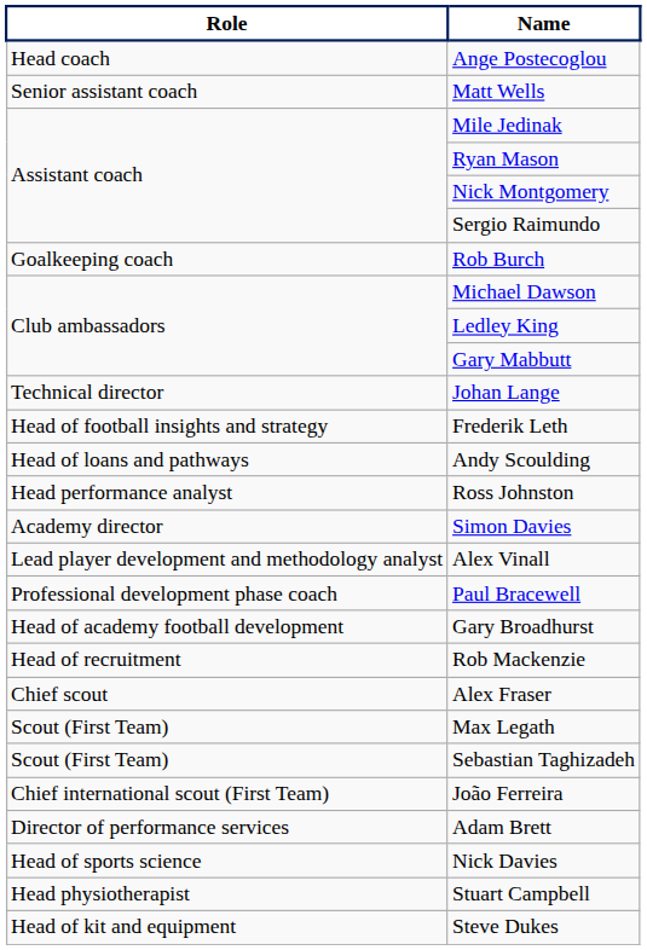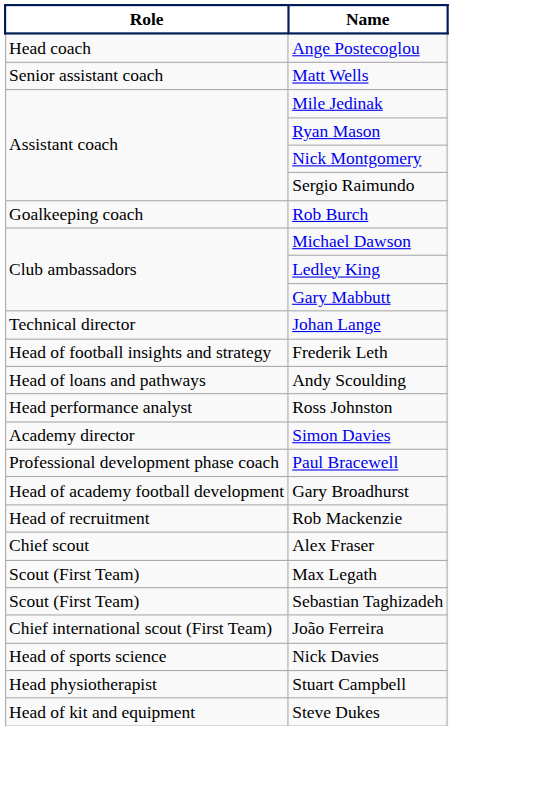 <table class="wikitable sortable toccolours">
 <tr>
 <th style="background-color:white; color:solid #001C58; border:2px solid #001C58;" scope="col">Role</th>
 <th style="background-color:white; color:solid #001C58; border:2px solid #001C58;" scope="col">Name</th>
 </tr>
 <tr>
 <td>Head coach</td>
 <td> <a href='#'>Ange Postecoglou</a></td>
 </tr>
 <tr>
 <td>Senior assistant coach</td>
 <td> <a href='#'>Matt Wells</a></td>
 </tr>
 <tr>
 <td rowspan=4>Assistant coach</td>
 <td> <a href='#'>Mile Jedinak</a></td>
 </tr>
 <tr>
 <td> <a href='#'>Ryan Mason</a></td>
 </tr>
 <tr>
 <td> <a href='#'>Nick Montgomery</a></td>
 </tr>
 <tr>
 <td> Sergio Raimundo</td>
 </tr>
 <tr>
 <td>Goalkeeping coach</td>
 <td> <a href='#'>Rob Burch</a></td>
 </tr>
 <tr>
 <td rowspan=3>Club ambassadors</td>
 <td> <a href='#'>Michael Dawson</a></td>
 </tr>
 <tr>
 <td> <a href='#'>Ledley King</a></td>
 </tr>
 <tr>
 <td> <a href='#'>Gary Mabbutt</a></td>
 </tr>
 <tr>
 <td>Technical director</td>
 <td><a href='#'>Johan Lange</a></td>
 </tr>
 <tr>
 <td>Head of football insights and strategy</td>
 <td>Frederik Leth</td>
 </tr>
 <tr>
 <td>Head of loans and pathways</td>
 <td>Andy Scoulding</td>
 </tr>
 <tr>
 <td>Head performance analyst</td>
 <td>Ross Johnston</td>
 </tr>
 <tr>
 <td>Academy director</td>
 <td><a href='#'>Simon Davies</a></td>
 </tr>
 <tr>
-<td>Lead player development and methodology analyst</td>
-<td>Alex Vinall</td>
-</tr>
-<tr>
 <td>Professional development phase coach</td>
 <td><a href='#'>Paul Bracewell</a></td>
 </tr>
 <tr>
 <td>Head of academy football development</td>
 <td>Gary Broadhurst</td>
 </tr>
 <tr>
 <td>Head of recruitment</td>
 <td>Rob Mackenzie</td>
 </tr>
 <tr>
 <td>Chief scout</td>
 <td>Alex Fraser</td>
 </tr>
 <tr>
 <td>Scout (First Team)</td>
 <td>Max Legath</td>
 </tr>
 <tr>
 <td>Scout (First Team)</td>
 <td>Sebastian Taghizadeh</td>
 </tr>
 <tr>
 <td>Chief international scout (First Team)</td>
 <td>João Ferreira</td>
 </tr>
 <tr>
-<td>Director of performance services</td>
-<td>Adam Brett</td>
-</tr>
-<tr>
 <td>Head of sports science</td>
 <td>Nick Davies</td>
 </tr>
 <tr>
 <td>Head physiotherapist</td>
 <td>Stuart Campbell</td>
 </tr>
 <tr>
 <td>Head of kit and equipment</td>
 <td>Steve Dukes</td>
 </tr>
 </table>
